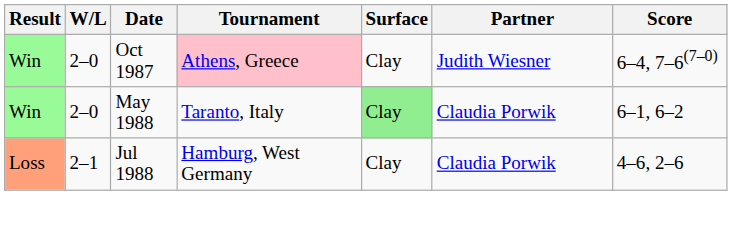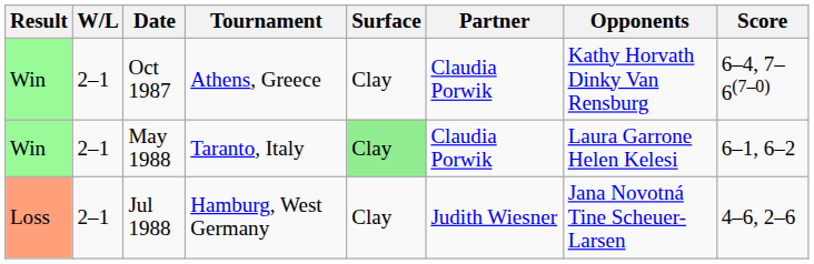 <table class="sortable wikitable">
 <tr>
 <th>Result</th>
 <th style="width:30px" class="unsortable">W/L</th>
 <th style="width:50px">Date</th>
 <th style="width:155px">Tournament</th>
 <th style="width:50px">Surface</th>
 <th style="width:155px">Partner</th>
+<th style="width:155px">Opponents</th>
 <th style="width:95px" class="unsortable">Score</th>
 </tr>
 <tr>
 <td style="background:#98fb98;">Win</td>
-<td>2–0</td>
+<td>2–1</td>
 <td>Oct 1987</td>
-<td style="background: pink;"><a href='#'>Athens</a>, Greece</td>
+<td><a href='#'>Athens</a>, Greece</td>
 <td>Clay</td>
-<td> <a href='#'>Judith Wiesner</a></td>
+<td> <a href='#'>Claudia Porwik</a></td>
+<td> <a href='#'>Kathy Horvath</a> <br>  <a href='#'>Dinky Van Rensburg</a></td>
 <td>6–4, 7–6<sup>(7–0)</sup></td>
 </tr>
 <tr>
 <td style="background:#98fb98;">Win</td>
-<td>2–0</td>
+<td>2–1</td>
 <td>May 1988</td>
 <td><a href='#'>Taranto</a>, Italy</td>
 <td style="background: lightgreen;">Clay</td>
 <td> <a href='#'>Claudia Porwik</a></td>
+<td> <a href='#'>Laura Garrone</a> <br>  <a href='#'>Helen Kelesi</a></td>
 <td>6–1, 6–2</td>
 </tr>
 <tr>
 <td style="background:#ffa07a;">Loss</td>
 <td>2–1</td>
 <td>Jul 1988</td>
 <td><a href='#'>Hamburg</a>, West Germany</td>
 <td>Clay</td>
-<td> <a href='#'>Claudia Porwik</a></td>
+<td> <a href='#'>Judith Wiesner</a></td>
+<td> <a href='#'>Jana Novotná</a> <br>  <a href='#'>Tine Scheuer-Larsen</a></td>
 <td>4–6, 2–6</td>
 </tr>
 </table>
